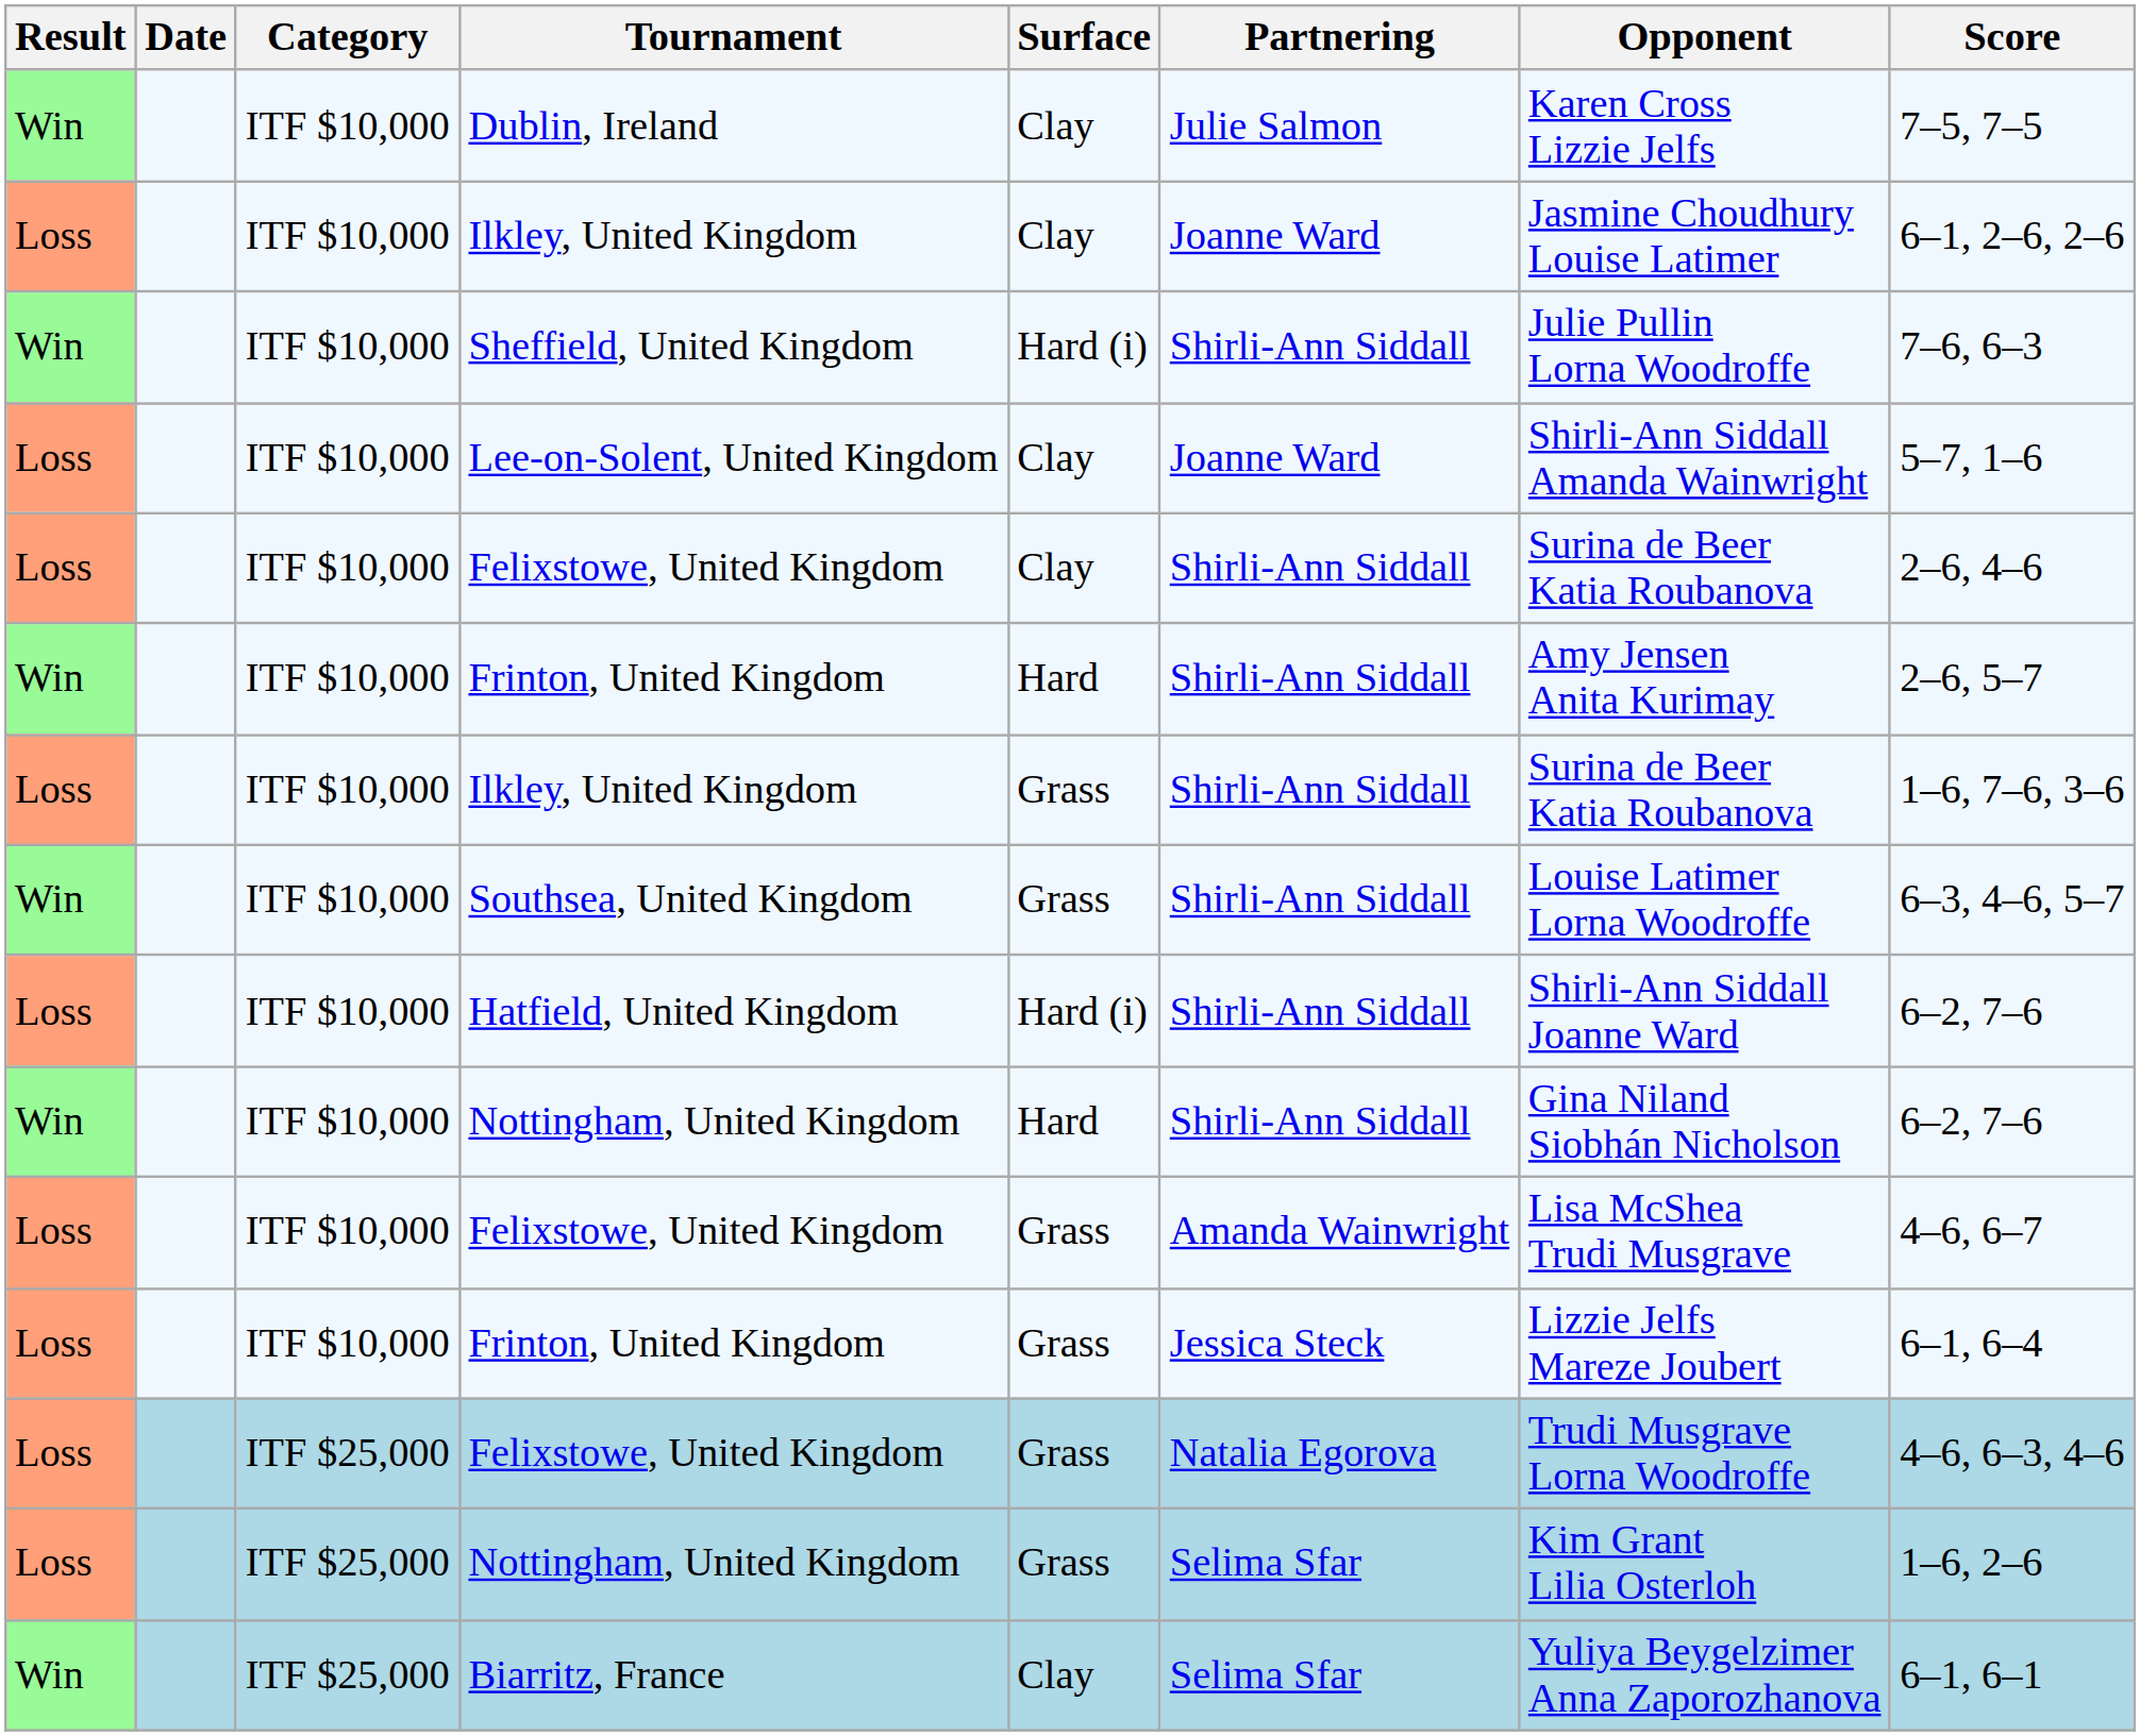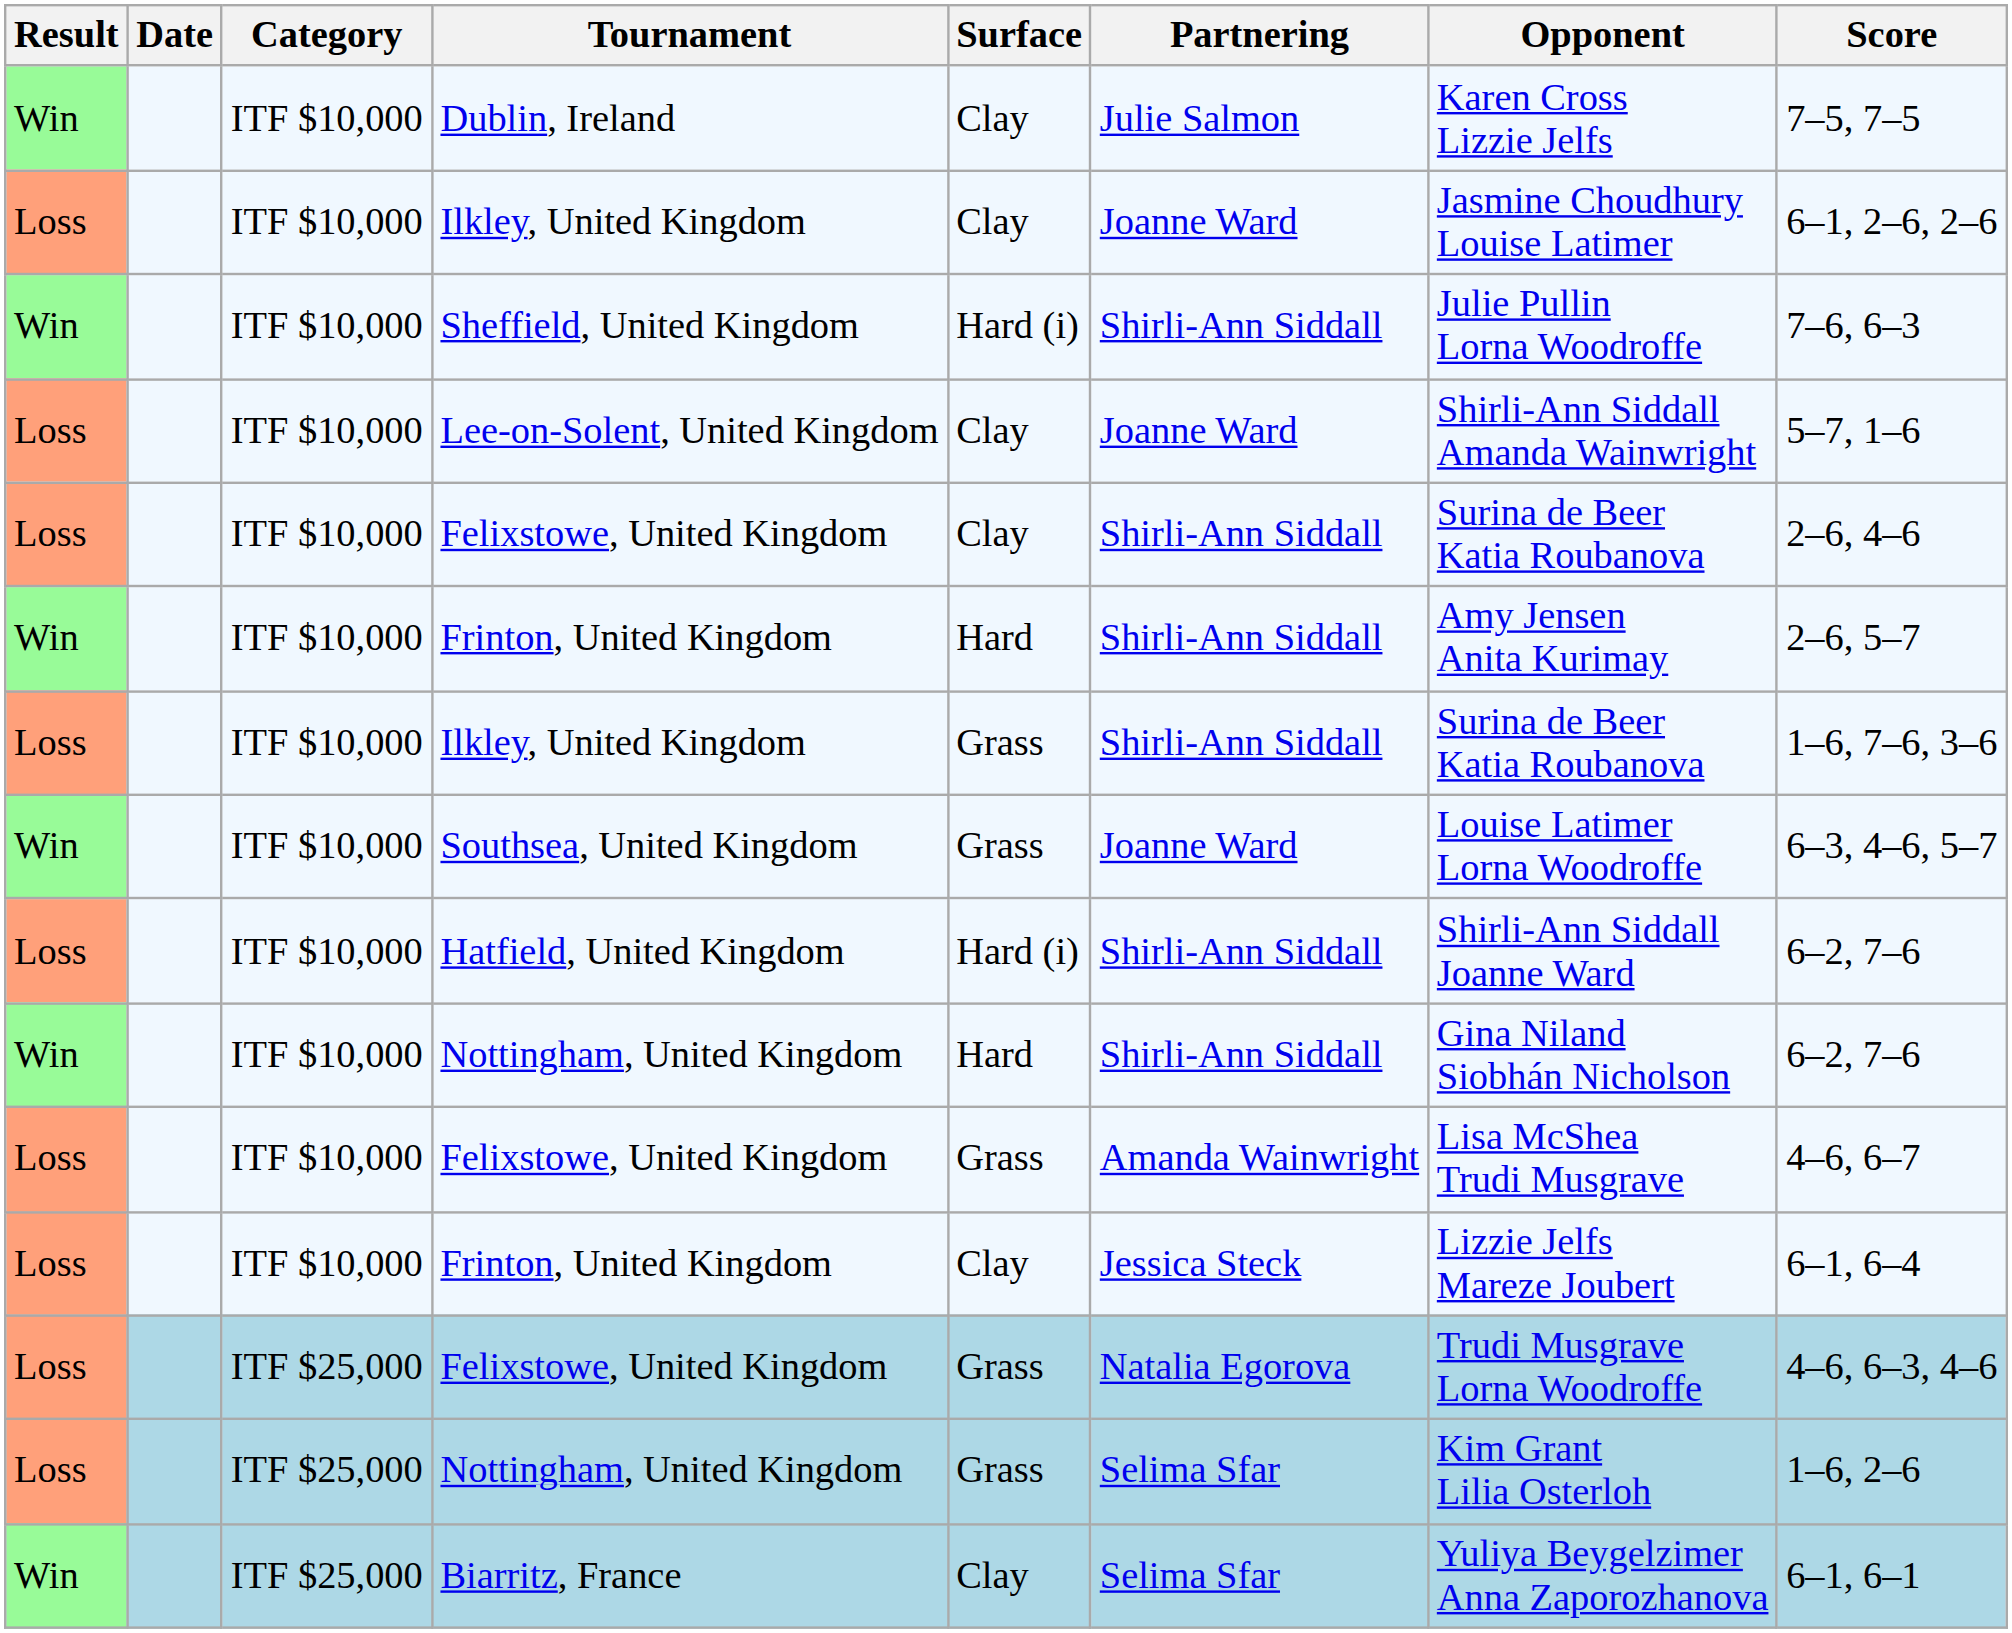 <table class="sortable wikitable">
 <tr>
 <th>Result</th>
 <th>Date</th>
 <th>Category</th>
 <th>Tournament</th>
 <th>Surface</th>
 <th>Partnering</th>
 <th>Opponent</th>
 <th class="unsortable">Score</th>
 </tr>
 <tr bgcolor=f0f8ff>
 <td style="background:#98fb98;">Win</td>
 <td></td>
 <td>ITF $10,000</td>
 <td><a href='#'>Dublin</a>, Ireland</td>
 <td>Clay</td>
 <td> <a href='#'>Julie Salmon</a></td>
 <td> <a href='#'>Karen Cross</a><br> <a href='#'>Lizzie Jelfs</a></td>
 <td>7–5, 7–5</td>
 </tr>
 <tr bgcolor=f0f8ff>
 <td style="background:#ffa07a;">Loss</td>
 <td></td>
 <td>ITF $10,000</td>
 <td><a href='#'>Ilkley</a>, United Kingdom</td>
 <td>Clay</td>
 <td> <a href='#'>Joanne Ward</a></td>
 <td> <a href='#'>Jasmine Choudhury</a><br> <a href='#'>Louise Latimer</a></td>
 <td>6–1, 2–6, 2–6</td>
 </tr>
 <tr bgcolor=f0f8ff>
 <td style="background:#98fb98;">Win</td>
 <td></td>
 <td>ITF $10,000</td>
 <td><a href='#'>Sheffield</a>, United Kingdom</td>
 <td>Hard (i)</td>
 <td> <a href='#'>Shirli-Ann Siddall</a></td>
 <td> <a href='#'>Julie Pullin</a><br> <a href='#'>Lorna Woodroffe</a></td>
 <td>7–6, 6–3</td>
 </tr>
 <tr bgcolor=f0f8ff>
 <td style="background:#ffa07a;">Loss</td>
 <td></td>
 <td>ITF $10,000</td>
 <td><a href='#'>Lee-on-Solent</a>, United Kingdom</td>
 <td>Clay</td>
 <td> <a href='#'>Joanne Ward</a></td>
 <td> <a href='#'>Shirli-Ann Siddall</a><br> <a href='#'>Amanda Wainwright</a></td>
 <td>5–7, 1–6</td>
 </tr>
 <tr bgcolor=f0f8ff>
 <td style="background:#ffa07a;">Loss</td>
 <td></td>
 <td>ITF $10,000</td>
 <td><a href='#'>Felixstowe</a>, United Kingdom</td>
 <td>Clay</td>
 <td> <a href='#'>Shirli-Ann Siddall</a></td>
 <td> <a href='#'>Surina de Beer</a><br> <a href='#'>Katia Roubanova</a></td>
 <td>2–6, 4–6</td>
 </tr>
 <tr bgcolor=f0f8ff>
 <td style="background:#98fb98;">Win</td>
 <td></td>
 <td>ITF $10,000</td>
 <td><a href='#'>Frinton</a>, United Kingdom</td>
 <td>Hard</td>
 <td> <a href='#'>Shirli-Ann Siddall</a></td>
 <td> <a href='#'>Amy Jensen</a><br> <a href='#'>Anita Kurimay</a></td>
 <td>2–6, 5–7</td>
 </tr>
 <tr bgcolor=f0f8ff>
 <td style="background:#ffa07a;">Loss</td>
 <td></td>
 <td>ITF $10,000</td>
 <td><a href='#'>Ilkley</a>, United Kingdom</td>
 <td>Grass</td>
 <td> <a href='#'>Shirli-Ann Siddall</a></td>
 <td> <a href='#'>Surina de Beer</a><br> <a href='#'>Katia Roubanova</a></td>
 <td>1–6, 7–6, 3–6</td>
 </tr>
 <tr bgcolor=f0f8ff>
 <td style="background:#98fb98;">Win</td>
 <td></td>
 <td>ITF $10,000</td>
 <td><a href='#'>Southsea</a>, United Kingdom</td>
 <td>Grass</td>
-<td> <a href='#'>Shirli-Ann Siddall</a></td>
+<td> <a href='#'>Joanne Ward</a></td>
 <td> <a href='#'>Louise Latimer</a><br> <a href='#'>Lorna Woodroffe</a></td>
 <td>6–3, 4–6, 5–7</td>
 </tr>
 <tr bgcolor=f0f8ff>
 <td style="background:#ffa07a;">Loss</td>
 <td></td>
 <td>ITF $10,000</td>
 <td><a href='#'>Hatfield</a>, United Kingdom</td>
 <td>Hard (i)</td>
 <td> <a href='#'>Shirli-Ann Siddall</a></td>
 <td> <a href='#'>Shirli-Ann Siddall</a><br> <a href='#'>Joanne Ward</a></td>
 <td>6–2, 7–6</td>
 </tr>
 <tr bgcolor=f0f8ff>
 <td style="background:#98fb98;">Win</td>
 <td></td>
 <td>ITF $10,000</td>
 <td><a href='#'>Nottingham</a>, United Kingdom</td>
 <td>Hard</td>
 <td> <a href='#'>Shirli-Ann Siddall</a></td>
 <td> <a href='#'>Gina Niland</a><br> <a href='#'>Siobhán Nicholson</a></td>
 <td>6–2, 7–6</td>
 </tr>
 <tr bgcolor=f0f8ff>
 <td style="background:#ffa07a;">Loss</td>
 <td></td>
 <td>ITF $10,000</td>
 <td><a href='#'>Felixstowe</a>, United Kingdom</td>
 <td>Grass</td>
 <td> <a href='#'>Amanda Wainwright</a></td>
 <td> <a href='#'>Lisa McShea</a><br> <a href='#'>Trudi Musgrave</a></td>
 <td>4–6, 6–7</td>
 </tr>
 <tr bgcolor=f0f8ff>
 <td style="background:#ffa07a;">Loss</td>
 <td></td>
 <td>ITF $10,000</td>
 <td><a href='#'>Frinton</a>, United Kingdom</td>
-<td>Grass</td>
+<td>Clay</td>
 <td> <a href='#'>Jessica Steck</a></td>
 <td> <a href='#'>Lizzie Jelfs</a><br> <a href='#'>Mareze Joubert</a></td>
 <td>6–1, 6–4</td>
 </tr>
 <tr bgcolor=lightblue>
 <td style="background:#ffa07a;">Loss</td>
 <td></td>
 <td>ITF $25,000</td>
 <td><a href='#'>Felixstowe</a>, United Kingdom</td>
 <td>Grass</td>
 <td> <a href='#'>Natalia Egorova</a></td>
 <td> <a href='#'>Trudi Musgrave</a><br> <a href='#'>Lorna Woodroffe</a></td>
 <td>4–6, 6–3, 4–6</td>
 </tr>
 <tr bgcolor=lightblue>
 <td style="background:#ffa07a;">Loss</td>
 <td></td>
 <td>ITF $25,000</td>
 <td><a href='#'>Nottingham</a>, United Kingdom</td>
 <td>Grass</td>
 <td> <a href='#'>Selima Sfar</a></td>
 <td> <a href='#'>Kim Grant</a><br> <a href='#'>Lilia Osterloh</a></td>
 <td>1–6, 2–6</td>
 </tr>
 <tr bgcolor=lightblue>
 <td style="background:#98fb98;">Win</td>
 <td></td>
 <td>ITF $25,000</td>
 <td><a href='#'>Biarritz</a>, France</td>
 <td>Clay</td>
 <td> <a href='#'>Selima Sfar</a></td>
 <td> <a href='#'>Yuliya Beygelzimer</a><br> <a href='#'>Anna Zaporozhanova</a></td>
 <td>6–1, 6–1</td>
 </tr>
 </table>
